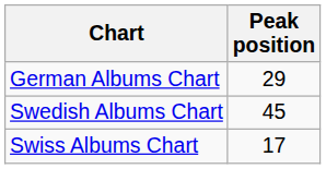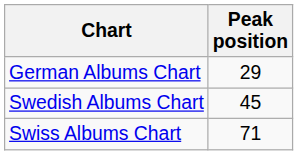 <table class="wikitable sortable">
 <tr>
 <th>Chart</th>
 <th>Peak<br>position</th>
 </tr>
 <tr>
 <td><a href='#'>German Albums Chart</a></td>
 <td style="text-align:center;">29</td>
 </tr>
 <tr>
 <td><a href='#'>Swedish Albums Chart</a></td>
 <td style="text-align:center;">45</td>
 </tr>
 <tr>
 <td><a href='#'>Swiss Albums Chart</a></td>
-<td style="text-align:center;">17</td>
+<td style="text-align:center;">71</td>
 </tr>
 </table>
